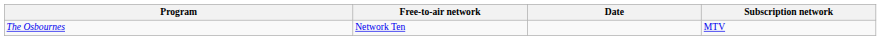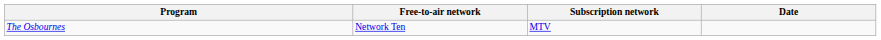 <table class="wikitable sortable" width="100%" style="font-size:87%;">
 <tr bgcolor="#efefef">
 <th width=40%>Program</th>
 <th width=20%>Free-to-air network</th>
+<th width=20%>Subscription network</th>
 <th width=20%>Date</th>
-<th width=20%>Subscription network</th>
 </tr>
 <tr>
 <td> <em><a href='#'>The Osbournes</a></em></td>
 <td><a href='#'>Network Ten</a></td>
+<td><a href='#'>MTV</a></td>
 <td></td>
-<td><a href='#'>MTV</a></td>
 </tr>
 </table>
